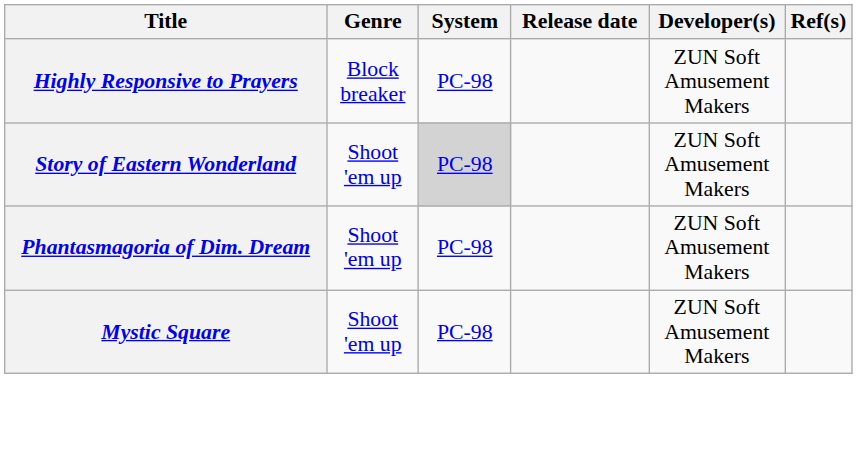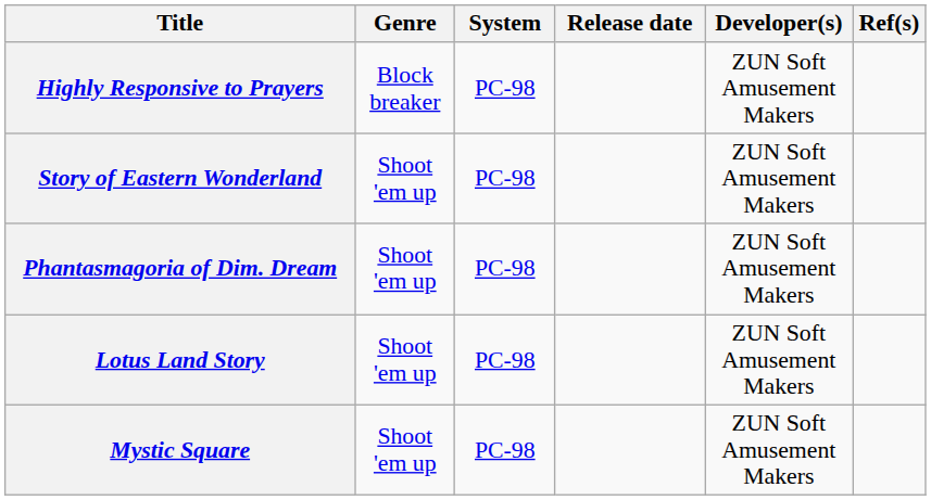 <table class="wikitable sortable plainrowheaders" style="text-align: center; width: 100%;">
 <tr>
 <th style="width:35%">Title</th>
 <th style="width:10%">Genre</th>
 <th style="width:10%">System</th>
 <th style="width:15%">Release date</th>
 <th style="width:12%">Developer(s)</th>
 <th style="width:2%" class="unsortable">Ref(s)</th>
 </tr>
 <tr>
 <th style="text-align:center;" scope="row"><strong><em><a href='#'>Highly Responsive to Prayers</a></em></strong><br></th>
 <td><a href='#'>Block breaker</a></td>
 <td><a href='#'>PC-98</a></td>
 <td> </td>
 <td>ZUN Soft<br>Amusement Makers</td>
 <td></td>
 </tr>
 <tr>
 <th style="text-align:center;" scope="row"><strong><em><a href='#'>Story of Eastern Wonderland</a></em></strong><br></th>
 <td><a href='#'>Shoot 'em up</a></td>
-<td style="background: lightgrey;"><a href='#'>PC-98</a></td>
+<td><a href='#'>PC-98</a></td>
 <td> </td>
 <td>ZUN Soft<br>Amusement Makers</td>
 <td></td>
 </tr>
 <tr>
 <th style="text-align:center;" scope="row"><strong><em><a href='#'>Phantasmagoria of Dim. Dream</a></em></strong><br></th>
+<td><a href='#'>Shoot 'em up</a></td>
+<td><a href='#'>PC-98</a></td>
+<td> </td>
+<td>ZUN Soft<br>Amusement Makers</td>
+<td></td>
+</tr>
+<tr>
+<th style="text-align:center;" scope="row"><strong><em><a href='#'>Lotus Land Story</a></em></strong><br></th>
 <td><a href='#'>Shoot 'em up</a></td>
 <td><a href='#'>PC-98</a></td>
 <td> </td>
 <td>ZUN Soft<br>Amusement Makers</td>
 <td></td>
 </tr>
 <tr>
 <th style="text-align:center;" scope="row"><strong><em><a href='#'>Mystic Square</a></em></strong><br></th>
 <td><a href='#'>Shoot 'em up</a></td>
 <td><a href='#'>PC-98</a></td>
 <td> </td>
 <td>ZUN Soft<br>Amusement Makers</td>
 <td></td>
 </tr>
 </table>
